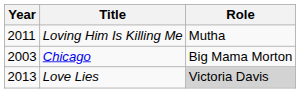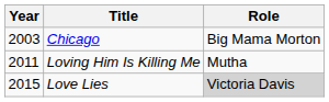 <table class="wikitable sortable">
 <tr>
 <th scope="col">Year</th>
 <th scope="col">Title</th>
 <th scope="col">Role</th>
 </tr>
 <tr>
+<td>2003</td>
+<td><em><a href='#'>Chicago</a></em></td>
+<td>Big Mama Morton</td>
+</tr>
+<tr>
 <td>2011</td>
 <td><em>Loving Him Is Killing Me</em></td>
 <td>Mutha</td>
 </tr>
 <tr>
-<td>2003</td>
-<td><em><a href='#'>Chicago</a></em></td>
-<td>Big Mama Morton</td>
-</tr>
-<tr>
-<td>2013</td>
+<td>2015</td>
 <td><em>Love Lies</em></td>
 <td style="background: lightgrey;">Victoria Davis</td>
 </tr>
 </table>
